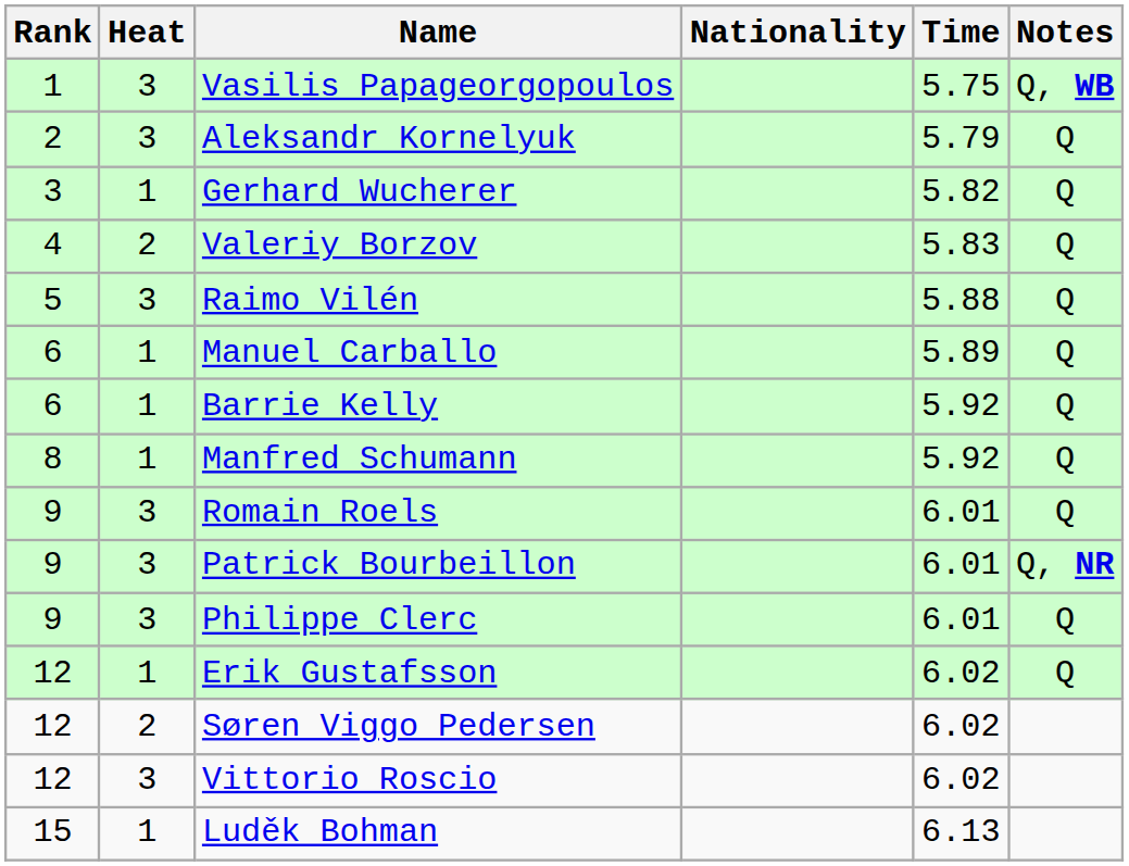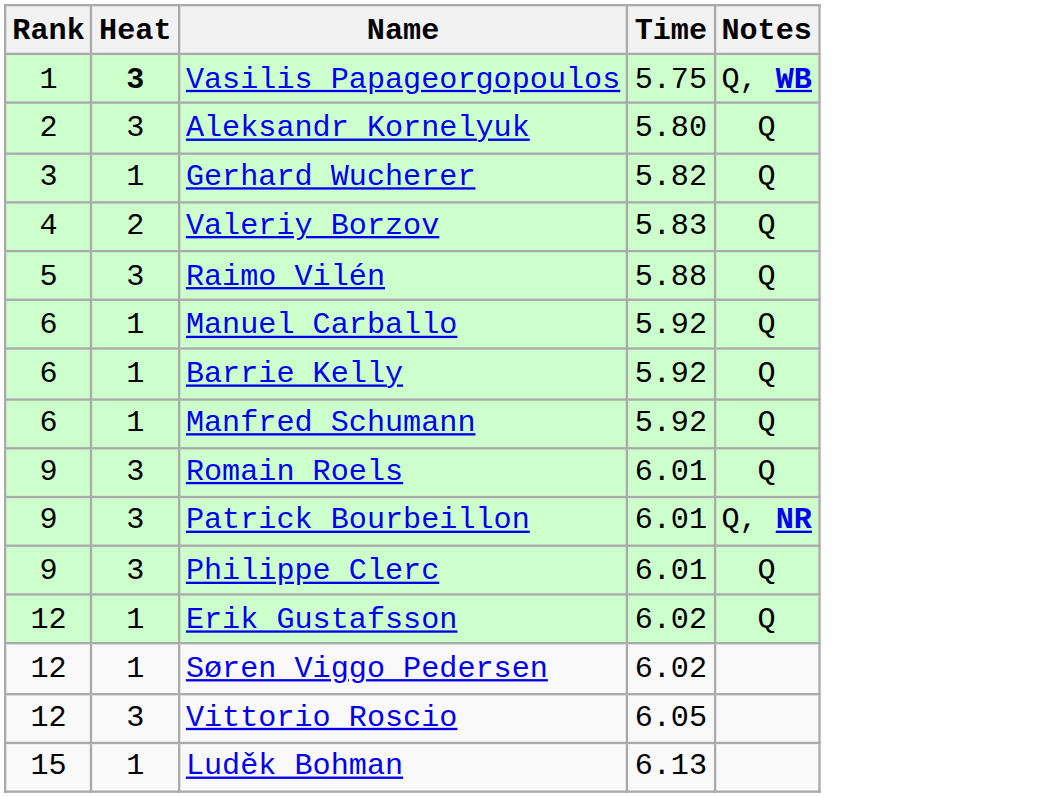 <table class="wikitable sortable" style="text-align:center">
 <tr>
 <th>Rank</th>
 <th>Heat</th>
 <th>Name</th>
-<th>Nationality</th>
 <th>Time</th>
 <th>Notes</th>
 </tr>
 <tr bgcolor=ccffcc>
 <td>1</td>
-<td>3</td>
+<td><strong>3</strong></td>
 <td align="left"><a href='#'>Vasilis Papageorgopoulos</a></td>
-<td align=left></td>
 <td>5.75</td>
 <td>Q,  <strong><a href='#'>WB</a></strong></td>
 </tr>
 <tr bgcolor=ccffcc>
 <td>2</td>
 <td>3</td>
 <td align="left"><a href='#'>Aleksandr Kornelyuk</a></td>
-<td align=left></td>
-<td>5.79</td>
+<td>5.80</td>
 <td>Q</td>
 </tr>
 <tr bgcolor=ccffcc>
 <td>3</td>
 <td>1</td>
 <td align="left"><a href='#'>Gerhard Wucherer</a></td>
-<td align=left></td>
 <td>5.82</td>
 <td>Q</td>
 </tr>
 <tr bgcolor=ccffcc>
 <td>4</td>
 <td>2</td>
 <td align="left"><a href='#'>Valeriy Borzov</a></td>
-<td align=left></td>
 <td>5.83</td>
 <td>Q</td>
 </tr>
 <tr bgcolor=ccffcc>
 <td>5</td>
 <td>3</td>
 <td align="left"><a href='#'>Raimo Vilén</a></td>
-<td align=left></td>
 <td>5.88</td>
 <td>Q</td>
 </tr>
 <tr bgcolor=ccffcc>
 <td>6</td>
 <td>1</td>
 <td align="left"><a href='#'>Manuel Carballo</a></td>
-<td align=left></td>
-<td>5.89</td>
+<td>5.92</td>
 <td>Q</td>
 </tr>
 <tr bgcolor=ccffcc>
 <td>6</td>
 <td>1</td>
 <td align="left"><a href='#'>Barrie Kelly</a></td>
-<td align=left></td>
 <td>5.92</td>
 <td>Q</td>
 </tr>
 <tr bgcolor=ccffcc>
-<td>8</td>
+<td>6</td>
 <td>1</td>
 <td align="left"><a href='#'>Manfred Schumann</a></td>
-<td align=left></td>
 <td>5.92</td>
 <td>Q</td>
 </tr>
 <tr bgcolor=ccffcc>
 <td>9</td>
 <td>3</td>
 <td align="left"><a href='#'>Romain Roels</a></td>
-<td align=left></td>
 <td>6.01</td>
 <td>Q</td>
 </tr>
 <tr bgcolor=ccffcc>
 <td>9</td>
 <td>3</td>
 <td align="left"><a href='#'>Patrick Bourbeillon</a></td>
-<td align=left></td>
 <td>6.01</td>
 <td>Q, <strong><a href='#'>NR</a></strong></td>
 </tr>
 <tr bgcolor=ccffcc>
 <td>9</td>
 <td>3</td>
 <td align="left"><a href='#'>Philippe Clerc</a></td>
-<td align=left></td>
 <td>6.01</td>
 <td>Q</td>
 </tr>
 <tr bgcolor=ccffcc>
 <td>12</td>
 <td>1</td>
 <td align="left"><a href='#'>Erik Gustafsson</a></td>
-<td align=left></td>
 <td>6.02</td>
 <td>Q</td>
 </tr>
 <tr>
 <td>12</td>
-<td>2</td>
+<td>1</td>
 <td align="left"><a href='#'>Søren Viggo Pedersen</a></td>
-<td align=left></td>
 <td>6.02</td>
 <td></td>
 </tr>
 <tr>
 <td>12</td>
 <td>3</td>
 <td align="left"><a href='#'>Vittorio Roscio</a></td>
-<td align=left></td>
-<td>6.02</td>
+<td>6.05</td>
 <td></td>
 </tr>
 <tr>
 <td>15</td>
 <td>1</td>
 <td align="left"><a href='#'>Luděk Bohman</a></td>
-<td align=left></td>
 <td>6.13</td>
 <td></td>
 </tr>
 </table>
